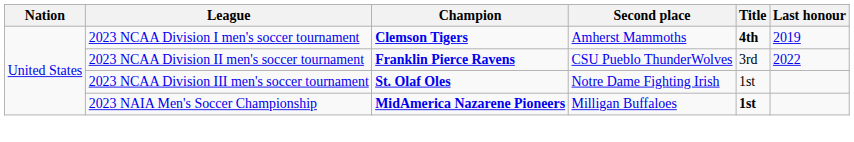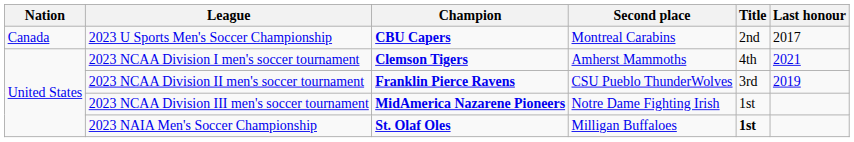 <table class="wikitable sortable">
 <tr>
 <th>Nation</th>
 <th>League</th>
 <th>Champion</th>
 <th>Second place</th>
 <th data-sort-type="number">Title</th>
 <th>Last honour</th>
 </tr>
 <tr>
+<td> <a href='#'>Canada</a></td>
+<td><a href='#'>2023 U Sports Men's Soccer Championship</a></td>
+<td><strong><a href='#'>CBU Capers</a></strong></td>
+<td><a href='#'>Montreal Carabins</a></td>
+<td>2nd</td>
+<td>2017</td>
+</tr>
+<tr>
 <td rowspan=4> <a href='#'>United States</a></td>
 <td><a href='#'>2023 NCAA Division I men's soccer tournament</a></td>
 <td><strong><a href='#'>Clemson Tigers</a></strong></td>
 <td><a href='#'>Amherst Mammoths</a></td>
-<td><strong>4th</strong></td>
-<td><a href='#'>2019</a></td>
+<td>4th</td>
+<td><a href='#'>2021</a></td>
 </tr>
 <tr>
 <td><a href='#'>2023 NCAA Division II men's soccer tournament</a></td>
 <td><strong><a href='#'>Franklin Pierce Ravens</a></strong></td>
 <td><a href='#'>CSU Pueblo ThunderWolves</a></td>
 <td>3rd</td>
-<td><a href='#'>2022</a></td>
+<td><a href='#'>2019</a></td>
 </tr>
 <tr>
 <td><a href='#'>2023 NCAA Division III men's soccer tournament</a></td>
-<td><strong><a href='#'>St. Olaf Oles</a></strong></td>
+<td><strong><a href='#'>MidAmerica Nazarene Pioneers</a></strong></td>
 <td><a href='#'>Notre Dame Fighting Irish</a></td>
 <td>1st</td>
 <td></td>
 </tr>
 <tr>
 <td><a href='#'>2023 NAIA Men's Soccer Championship</a></td>
-<td><strong><a href='#'>MidAmerica Nazarene Pioneers</a></strong></td>
+<td><strong><a href='#'>St. Olaf Oles</a></strong></td>
 <td><a href='#'>Milligan Buffaloes</a></td>
 <td><strong>1st</strong></td>
 <td></td>
 </tr>
 </table>
